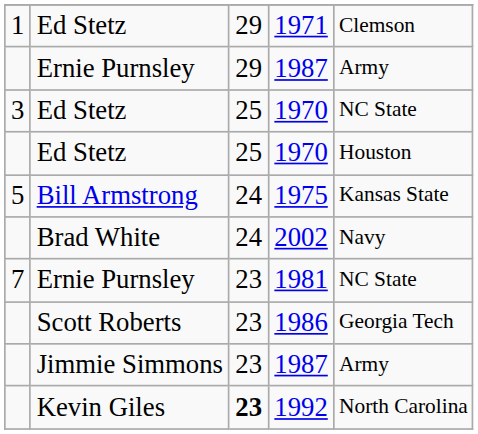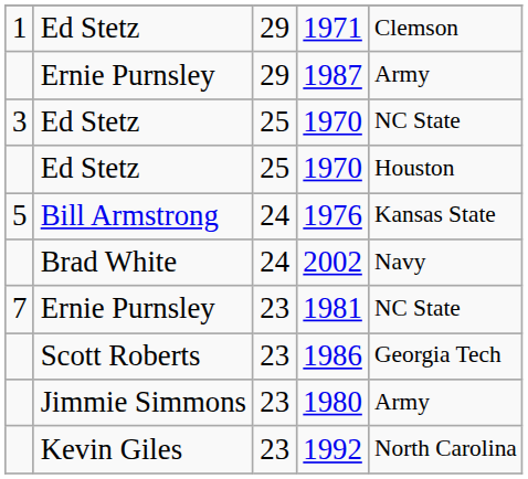 <table class="wikitable">
 <tr>
 </tr>
 <tr>
 <td>1</td>
 <td>Ed Stetz</td>
 <td>29</td>
 <td><a href='#'>1971</a></td>
 <td style="font-size:80%;">Clemson</td>
 </tr>
 <tr>
 <td></td>
 <td>Ernie Purnsley</td>
 <td>29</td>
 <td><a href='#'>1987</a></td>
 <td style="font-size:80%;">Army</td>
 </tr>
 <tr>
 <td>3</td>
 <td>Ed Stetz</td>
 <td>25</td>
 <td><a href='#'>1970</a></td>
 <td style="font-size:80%;">NC State</td>
 </tr>
 <tr>
 <td></td>
 <td>Ed Stetz</td>
 <td>25</td>
 <td><a href='#'>1970</a></td>
 <td style="font-size:80%;">Houston</td>
 </tr>
 <tr>
 <td>5</td>
 <td><a href='#'>Bill Armstrong</a></td>
 <td>24</td>
-<td><a href='#'>1975</a></td>
+<td><a href='#'>1976</a></td>
 <td style="font-size:80%;">Kansas State</td>
 </tr>
 <tr>
 <td></td>
 <td>Brad White</td>
 <td>24</td>
 <td><a href='#'>2002</a></td>
 <td style="font-size:80%;">Navy</td>
 </tr>
 <tr>
 <td>7</td>
 <td>Ernie Purnsley</td>
 <td>23</td>
 <td><a href='#'>1981</a></td>
 <td style="font-size:80%;">NC State</td>
 </tr>
 <tr>
 <td></td>
 <td>Scott Roberts</td>
 <td>23</td>
 <td><a href='#'>1986</a></td>
 <td style="font-size:80%;">Georgia Tech</td>
 </tr>
 <tr>
 <td></td>
 <td>Jimmie Simmons</td>
 <td>23</td>
-<td><a href='#'>1987</a></td>
+<td><a href='#'>1980</a></td>
 <td style="font-size:80%;">Army</td>
 </tr>
 <tr>
 <td></td>
 <td>Kevin Giles</td>
-<td><strong>23</strong></td>
+<td>23</td>
 <td><a href='#'>1992</a></td>
 <td style="font-size:80%;">North Carolina</td>
 </tr>
 </table>
